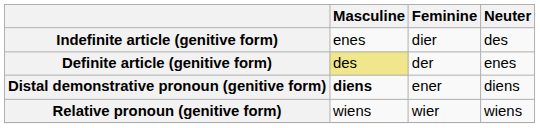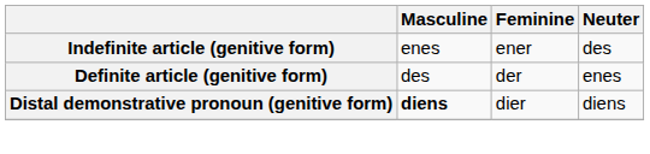 <table class="wikitable">
 <tr>
 <th></th>
 <th>Masculine</th>
 <th>Feminine</th>
 <th>Neuter</th>
 </tr>
 <tr>
 <th>Indefinite article (genitive form)</th>
 <td>enes</td>
-<td>dier</td>
+<td>ener</td>
 <td>des</td>
 </tr>
 <tr>
 <th>Definite article (genitive form)</th>
-<td style="background: khaki;">des</td>
+<td>des</td>
 <td>der</td>
 <td>enes</td>
 </tr>
 <tr>
 <th>Distal demonstrative pronoun (genitive form)</th>
 <td><strong>diens</strong></td>
-<td>ener</td>
+<td>dier</td>
 <td>diens</td>
-</tr>
-<tr>
-<th>Relative pronoun (genitive form)</th>
-<td>wiens</td>
-<td>wier</td>
-<td>wiens</td>
 </tr>
 <tr>
 </tr>
 </table>
